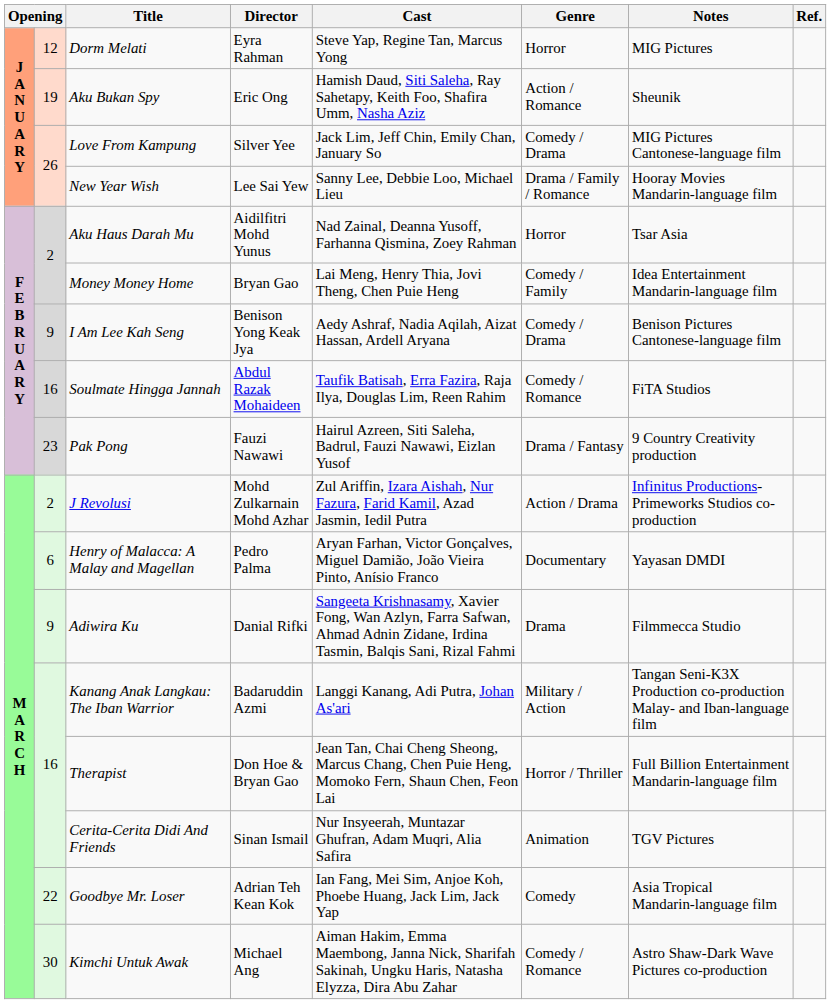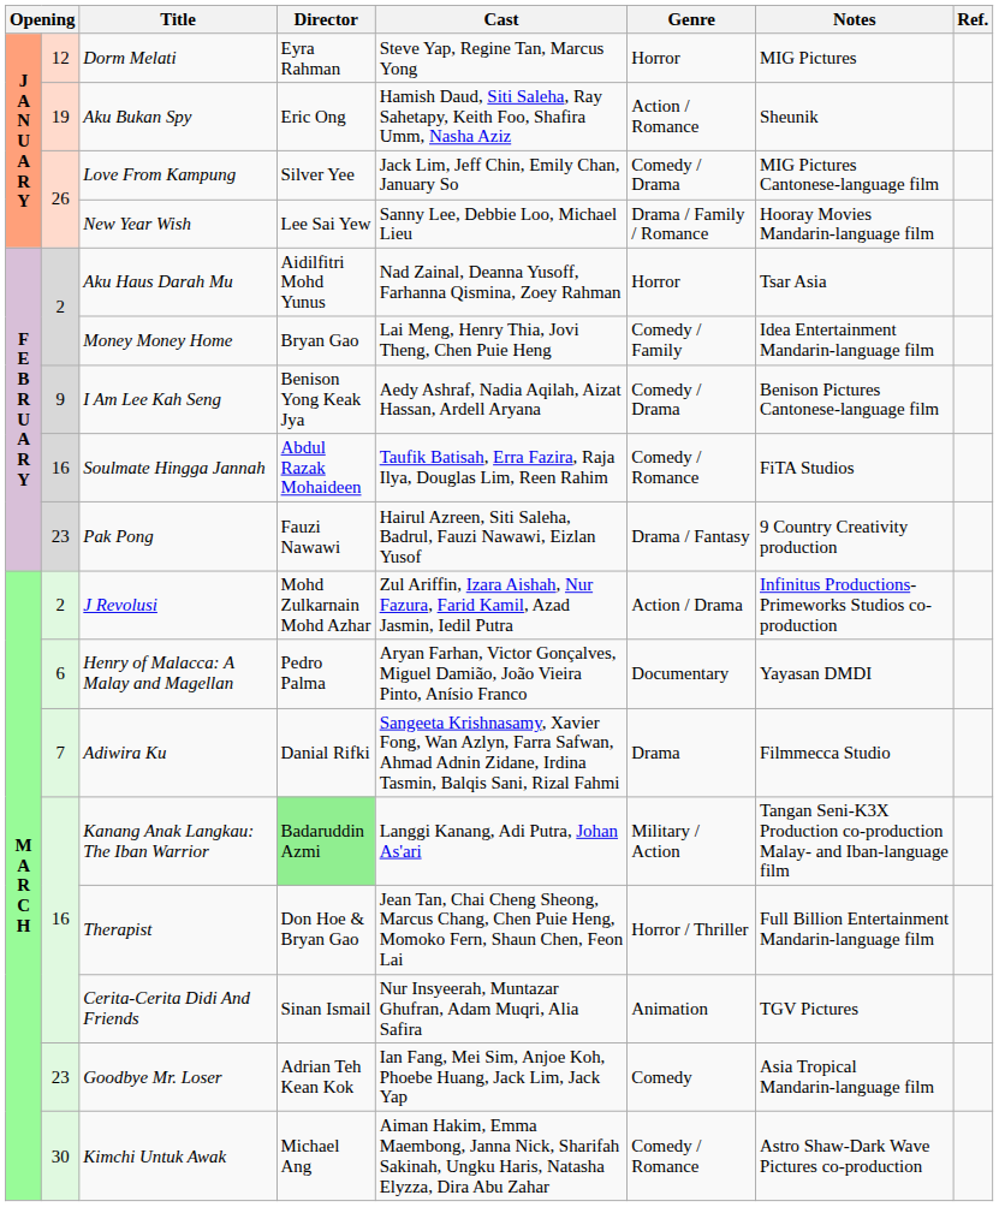 <table class="wikitable" width="100%">
 <tr>
 <th colspan="2">Opening</th>
 <th style="width:20%;">Title</th>
 <th style="width:10%;">Director</th>
 <th>Cast</th>
 <th style="width:13%">Genre</th>
 <th style="width:20%">Notes</th>
 <th>Ref.</th>
 </tr>
 <tr>
 <th rowspan=4 style="text-align:center; background:#ffa07a;">J<br>A<br>N<br>U<br>A<br>R<br>Y</th>
 <td rowspan=1 style="text-align:center; background:#ffdacc;">12</td>
 <td><em>Dorm Melati</em></td>
 <td>Eyra Rahman</td>
 <td>Steve Yap, Regine Tan, Marcus Yong</td>
 <td>Horror</td>
 <td>MIG Pictures</td>
 <td></td>
 </tr>
 <tr>
 <td rowspan=1 style="text-align:center; background:#ffdacc;">19</td>
 <td><em>Aku Bukan Spy</em></td>
 <td>Eric Ong</td>
 <td>Hamish Daud, <a href='#'>Siti Saleha</a>, Ray Sahetapy, Keith Foo, Shafira Umm, <a href='#'>Nasha Aziz</a></td>
 <td>Action / Romance</td>
 <td>Sheunik</td>
 <td></td>
 </tr>
 <tr>
 <td rowspan=2 style="text-align:center; background:#ffdacc;">26</td>
 <td><em>Love From Kampung</em></td>
 <td>Silver Yee</td>
 <td>Jack Lim, Jeff Chin, Emily Chan, January So</td>
 <td>Comedy / Drama</td>
 <td>MIG Pictures<br>Cantonese-language film</td>
 <td></td>
 </tr>
 <tr>
 <td><em>New Year Wish</em></td>
 <td>Lee Sai Yew</td>
 <td>Sanny Lee, Debbie Loo, Michael Lieu</td>
 <td>Drama / Family / Romance</td>
 <td>Hooray Movies<br>Mandarin-language film</td>
 <td></td>
 </tr>
 <tr>
 <th rowspan=5 style="text-align:center; background:thistle;">F<br>E<br>B<br>R<br>U<br>A<br>R<br>Y</th>
 <td rowspan=2 style="text-align:center; background:#d8d8d8;">2</td>
 <td><em>Aku Haus Darah Mu</em></td>
 <td>Aidilfitri Mohd Yunus</td>
 <td>Nad Zainal, Deanna Yusoff, Farhanna Qismina, Zoey Rahman</td>
 <td>Horror</td>
 <td>Tsar Asia</td>
 <td></td>
 </tr>
 <tr>
 <td><em>Money Money Home</em></td>
 <td>Bryan Gao</td>
 <td>Lai Meng, Henry Thia, Jovi Theng, Chen Puie Heng</td>
 <td>Comedy / Family</td>
 <td>Idea Entertainment<br>Mandarin-language film</td>
 <td></td>
 </tr>
 <tr>
 <td rowspan=1 style="text-align:center; background:#d8d8d8;">9</td>
 <td><em>I Am Lee Kah Seng</em></td>
 <td>Benison Yong Keak Jya</td>
 <td>Aedy Ashraf, Nadia Aqilah, Aizat Hassan, Ardell Aryana</td>
 <td>Comedy / Drama</td>
 <td>Benison Pictures<br>Cantonese-language film</td>
 <td></td>
 </tr>
 <tr>
 <td rowspan=1 style="text-align:center; background:#d8d8d8;">16</td>
 <td><em>Soulmate Hingga Jannah</em></td>
 <td><a href='#'>Abdul Razak Mohaideen</a></td>
 <td><a href='#'>Taufik Batisah</a>, <a href='#'>Erra Fazira</a>, Raja Ilya, Douglas Lim, Reen Rahim</td>
 <td>Comedy / Romance</td>
 <td>FiTA Studios</td>
 <td></td>
 </tr>
 <tr>
 <td rowspan=1 style="text-align:center; background:#d8d8d8;">23</td>
 <td><em>Pak Pong</em></td>
 <td>Fauzi Nawawi</td>
 <td>Hairul Azreen, Siti Saleha, Badrul, Fauzi Nawawi, Eizlan Yusof</td>
 <td>Drama / Fantasy</td>
 <td>9 Country Creativity production</td>
 <td></td>
 </tr>
 <tr>
 <th rowspan=8 style="text-align:center; background:#98fb98;">M<br>A<br>R<br>C<br>H</th>
 <td rowspan=1 style="text-align:center; background:#e0f9e0;">2</td>
 <td><em><a href='#'>J Revolusi</a></em></td>
 <td>Mohd Zulkarnain Mohd Azhar</td>
 <td>Zul Ariffin, <a href='#'>Izara Aishah</a>, <a href='#'>Nur Fazura</a>, <a href='#'>Farid Kamil</a>, Azad Jasmin, Iedil Putra</td>
 <td>Action / Drama</td>
 <td><a href='#'>Infinitus Productions</a>-Primeworks Studios co-production</td>
 <td></td>
 </tr>
 <tr>
 <td style="text-align:center; background:#e0f9e0;">6</td>
 <td><em>Henry of Malacca: A Malay and Magellan</em></td>
 <td>Pedro Palma</td>
 <td>Aryan Farhan, Victor Gonçalves, Miguel Damião, João Vieira Pinto, Anísio Franco</td>
 <td>Documentary</td>
 <td>Yayasan DMDI</td>
 <td></td>
 </tr>
 <tr>
-<td rowspan=1 style="text-align:center; background:#e0f9e0;">9</td>
+<td rowspan=1 style="text-align:center; background:#e0f9e0;">7</td>
 <td><em>Adiwira Ku</em></td>
 <td>Danial Rifki</td>
 <td><a href='#'>Sangeeta Krishnasamy</a>, Xavier Fong, Wan Azlyn, Farra Safwan, Ahmad Adnin Zidane, Irdina Tasmin, Balqis Sani, Rizal Fahmi</td>
 <td>Drama</td>
 <td>Filmmecca Studio</td>
 <td></td>
 </tr>
 <tr>
 <td rowspan=3 style="text-align:center; background:#e0f9e0;">16</td>
 <td><em>Kanang Anak Langkau: The Iban Warrior</em></td>
-<td>Badaruddin Azmi</td>
+<td style="background: lightgreen;">Badaruddin Azmi</td>
 <td>Langgi Kanang, Adi Putra, <a href='#'>Johan As'ari</a></td>
 <td>Military / Action</td>
 <td>Tangan Seni-K3X Production co-production<br>Malay- and Iban-language film</td>
 <td></td>
 </tr>
 <tr>
 <td><em>Therapist</em></td>
 <td>Don Hoe & Bryan Gao</td>
 <td>Jean Tan, Chai Cheng Sheong, Marcus Chang, Chen Puie Heng, Momoko Fern, Shaun Chen, Feon Lai</td>
 <td>Horror / Thriller</td>
 <td>Full Billion Entertainment<br>Mandarin-language film</td>
 <td></td>
 </tr>
 <tr>
 <td><em>Cerita-Cerita Didi And Friends</em></td>
 <td>Sinan Ismail</td>
 <td>Nur Insyeerah, Muntazar Ghufran, Adam Muqri, Alia Safira</td>
 <td>Animation</td>
 <td>TGV Pictures</td>
 <td></td>
 </tr>
 <tr>
-<td rowspan=1 style="text-align:center; background:#e0f9e0;">22</td>
+<td rowspan=1 style="text-align:center; background:#e0f9e0;">23</td>
 <td><em>Goodbye Mr. Loser</em></td>
 <td>Adrian Teh Kean Kok</td>
 <td>Ian Fang, Mei Sim, Anjoe Koh, Phoebe Huang, Jack Lim, Jack Yap</td>
 <td>Comedy</td>
 <td>Asia Tropical<br>Mandarin-language film</td>
 <td></td>
 </tr>
 <tr>
 <td rowspan=1 style="text-align:center; background:#e0f9e0;">30</td>
 <td><em>Kimchi Untuk Awak</em></td>
 <td>Michael Ang</td>
 <td>Aiman Hakim, Emma Maembong, Janna Nick, Sharifah Sakinah, Ungku Haris, Natasha Elyzza, Dira Abu Zahar</td>
 <td>Comedy / Romance</td>
 <td>Astro Shaw-Dark Wave Pictures co-production</td>
 <td></td>
 </tr>
 </table>
